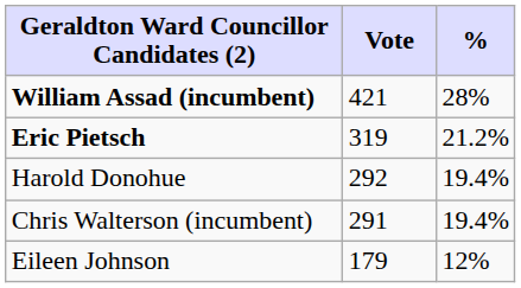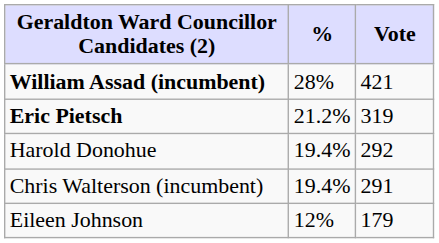 <table class="wikitable">
 <tr>
 <th style="background:#ddf; width:200px;">Geraldton Ward Councillor Candidates (2)</th>
+<th style="background:#ddf; width:30px;">%</th>
 <th style="background:#ddf; width:50px;">Vote</th>
-<th style="background:#ddf; width:30px;">%</th>
 </tr>
 <tr>
 <td><strong>William Assad (incumbent)</strong></td>
+<td>28%</td>
 <td>421</td>
-<td>28%</td>
 </tr>
 <tr>
 <td><strong>Eric Pietsch</strong></td>
+<td>21.2%</td>
 <td>319</td>
-<td>21.2%</td>
 </tr>
 <tr>
 <td>Harold Donohue</td>
+<td>19.4%</td>
 <td>292</td>
-<td>19.4%</td>
 </tr>
 <tr>
 <td>Chris Walterson (incumbent)</td>
+<td>19.4%</td>
 <td>291</td>
-<td>19.4%</td>
 </tr>
 <tr>
 <td>Eileen Johnson</td>
+<td>12%</td>
 <td>179</td>
-<td>12%</td>
 </tr>
 </table>
